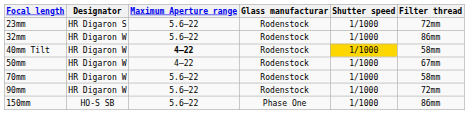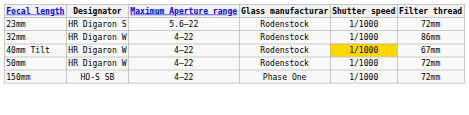 <table class="wikitable sortable" style="text-align:center">
 <tr>
 <th><a href='#'>Focal length</a></th>
 <th>Designator</th>
 <th><a href='#'>Maximum Aperture range</a></th>
 <th>Glass manufacturar</th>
 <th>Shutter speed</th>
 <th>Filter thread</th>
 </tr>
 <tr>
 <td style="text-align:left;">23mm</td>
 <td>HR Digaron S</td>
 <td>5.6–22</td>
 <td>Rodenstock</td>
 <td>1/1000</td>
 <td>72mm</td>
 </tr>
 <tr>
 <td style="text-align:left;">32mm</td>
 <td>HR Digaron W</td>
-<td>5.6–22</td>
+<td>4–22</td>
 <td>Rodenstock</td>
 <td>1/1000</td>
 <td>86mm</td>
 </tr>
 <tr>
 <td style="text-align:left;">40mm Tilt</td>
 <td>HR Digaron W</td>
-<td><strong>4–22</strong></td>
+<td>4–22</td>
 <td>Rodenstock</td>
 <td style="background: gold;">1/1000</td>
-<td>58mm</td>
+<td>67mm</td>
 </tr>
 <tr>
 <td style="text-align:left;">50mm</td>
 <td>HR Digaron W</td>
 <td>4–22</td>
 <td>Rodenstock</td>
 <td>1/1000</td>
-<td>67mm</td>
-</tr>
-<tr>
-<td style="text-align:left;">70mm</td>
-<td>HR Digaron W</td>
-<td>5.6–22</td>
-<td>Rodenstock</td>
-<td>1/1000</td>
-<td>58mm</td>
-</tr>
-<tr>
-<td style="text-align:left;">90mm</td>
-<td>HR Digaron W</td>
-<td>5.6–22</td>
-<td>Rodenstock</td>
-<td>1/1000</td>
 <td>72mm</td>
 </tr>
 <tr>
 <td style="text-align:left;">150mm</td>
 <td>HO-S SB</td>
-<td>5.6–22</td>
+<td>4–22</td>
 <td>Phase One</td>
 <td>1/1000</td>
-<td>86mm</td>
+<td>72mm</td>
 </tr>
 </table>
